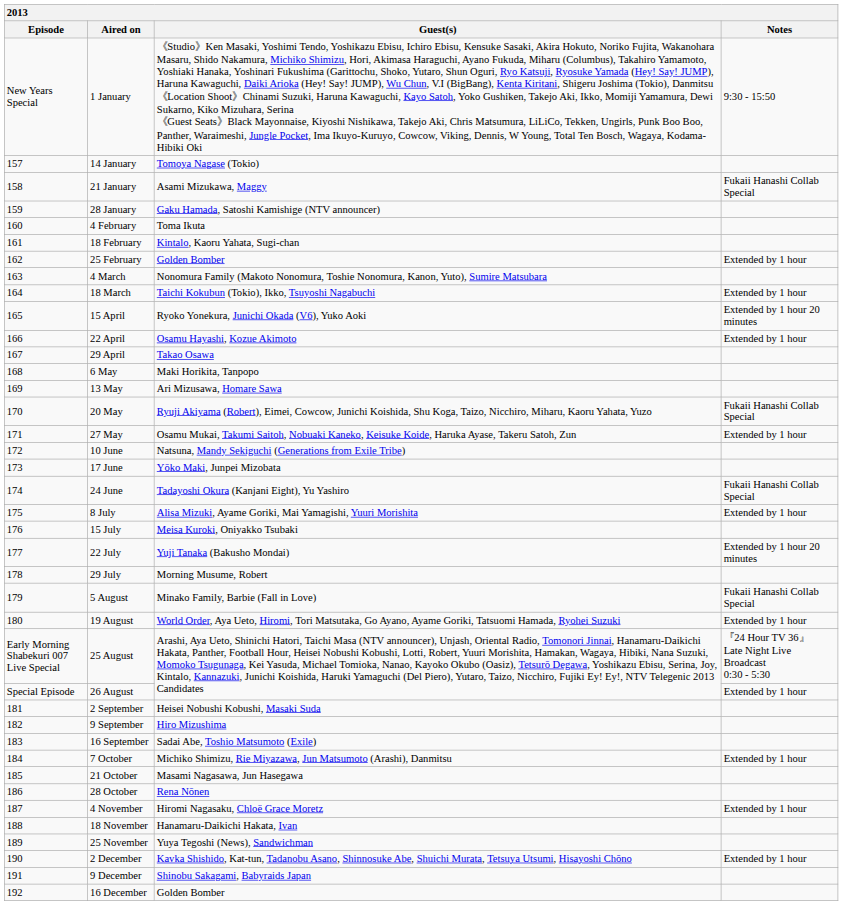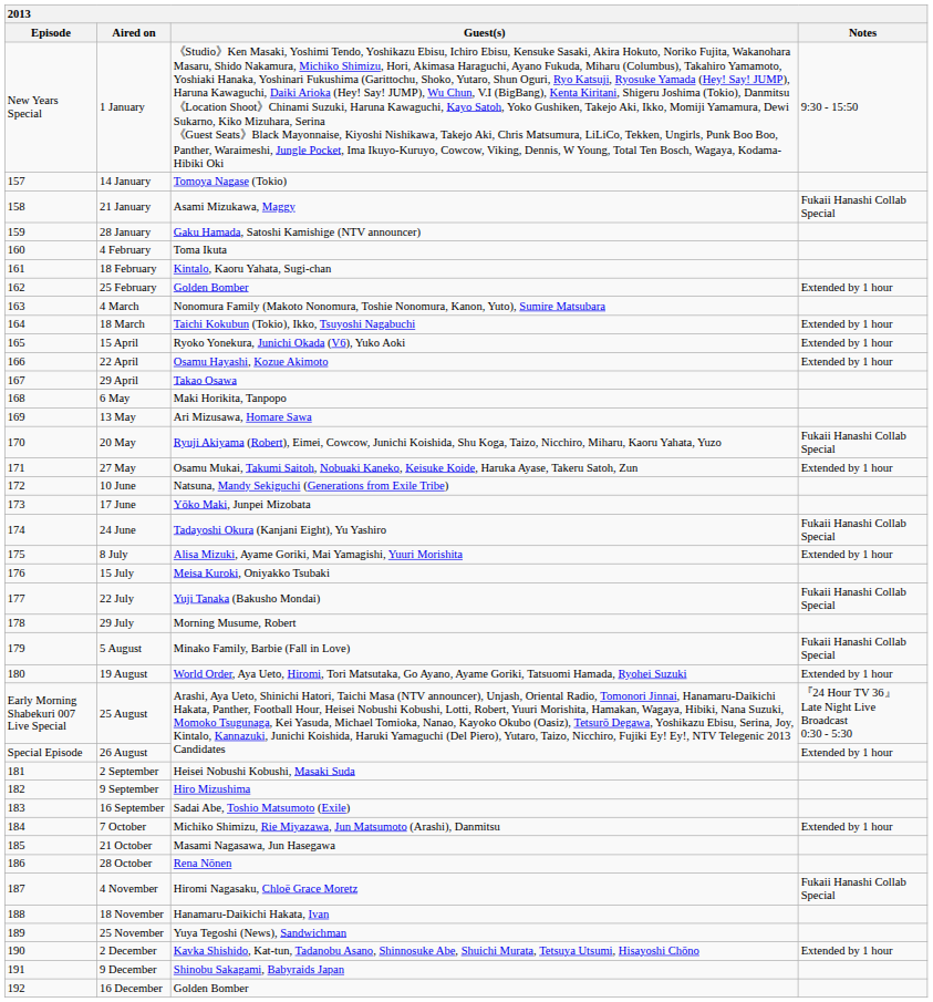 <table class="wikitable collapsible collapsed" style="width:100%">
 <tr>
 <th colspan="5" style="text-align:left">2013</th>
 </tr>
 <tr align="center">
 <th width="10%">Episode</th>
 <th width="8%">Aired on</th>
 <th width="68%">Guest(s)</th>
 <th width="14%">Notes</th>
 </tr>
 <tr align="left">
 <td>New Years Special</td>
 <td>1 January</td>
 <td>《Studio》Ken Masaki, Yoshimi Tendo, Yoshikazu Ebisu, Ichiro Ebisu, Kensuke Sasaki, Akira Hokuto, Noriko Fujita, Wakanohara Masaru, Shido Nakamura, <a href='#'>Michiko Shimizu</a>, Hori, Akimasa Haraguchi, Ayano Fukuda, Miharu (Columbus), Takahiro Yamamoto, Yoshiaki Hanaka, Yoshinari Fukushima (Garittochu, Shoko, Yutaro, Shun Oguri, <a href='#'>Ryo Katsuji</a>, <a href='#'>Ryosuke Yamada</a> (<a href='#'>Hey! Say! JUMP</a>), Haruna Kawaguchi, <a href='#'>Daiki Arioka</a> (Hey! Say! JUMP), <a href='#'>Wu Chun</a>, V.I (BigBang), <a href='#'>Kenta Kiritani</a>, Shigeru Joshima (Tokio), Danmitsu<br>《Location Shoot》Chinami Suzuki, Haruna Kawaguchi, <a href='#'>Kayo Satoh</a>, Yoko Gushiken, Takejo Aki, Ikko, Momiji Yamamura, Dewi Sukarno, Kiko Mizuhara, Serina<br>《Guest Seats》Black Mayonnaise, Kiyoshi Nishikawa, Takejo Aki, Chris Matsumura, LiLiCo, Tekken, Ungirls, Punk Boo Boo, Panther, Waraimeshi, <a href='#'>Jungle Pocket</a>, Ima Ikuyo-Kuruyo, Cowcow, Viking, Dennis, W Young, Total Ten Bosch, Wagaya, Kodama-Hibiki Oki</td>
 <td>9:30 - 15:50</td>
 </tr>
 <tr>
 <td>157</td>
 <td>14 January</td>
 <td><a href='#'>Tomoya Nagase</a> (Tokio)</td>
 <td></td>
 </tr>
 <tr>
 <td>158</td>
 <td>21 January</td>
 <td>Asami Mizukawa, <a href='#'>Maggy</a></td>
 <td>Fukaii Hanashi Collab Special</td>
 </tr>
 <tr>
 <td>159</td>
 <td>28 January</td>
 <td><a href='#'>Gaku Hamada</a>, Satoshi Kamishige (NTV announcer)</td>
 <td></td>
 </tr>
 <tr>
 <td>160</td>
 <td>4 February</td>
 <td>Toma Ikuta</td>
 <td></td>
 </tr>
 <tr>
 <td>161</td>
 <td>18 February</td>
 <td><a href='#'>Kintalo</a>, Kaoru Yahata, Sugi-chan</td>
 <td></td>
 </tr>
 <tr>
 <td>162</td>
 <td>25 February</td>
 <td><a href='#'>Golden Bomber</a></td>
 <td>Extended by 1 hour</td>
 </tr>
 <tr>
 <td>163</td>
 <td>4 March</td>
 <td>Nonomura Family (Makoto Nonomura, Toshie Nonomura, Kanon, Yuto), <a href='#'>Sumire Matsubara</a></td>
 <td></td>
 </tr>
 <tr>
 <td>164</td>
 <td>18 March</td>
 <td><a href='#'>Taichi Kokubun</a> (Tokio), Ikko, <a href='#'>Tsuyoshi Nagabuchi</a></td>
 <td>Extended by 1 hour</td>
 </tr>
 <tr>
 <td>165</td>
 <td>15 April</td>
 <td>Ryoko Yonekura, <a href='#'>Junichi Okada</a> (<a href='#'>V6</a>), Yuko Aoki</td>
-<td>Extended by 1 hour 20 minutes</td>
+<td>Extended by 1 hour</td>
 </tr>
 <tr>
 <td>166</td>
 <td>22 April</td>
 <td><a href='#'>Osamu Hayashi</a>, <a href='#'>Kozue Akimoto</a></td>
 <td>Extended by 1 hour</td>
 </tr>
 <tr>
 <td>167</td>
 <td>29 April</td>
 <td><a href='#'>Takao Osawa</a></td>
 <td></td>
 </tr>
 <tr>
 <td>168</td>
 <td>6 May</td>
 <td>Maki Horikita, Tanpopo</td>
 <td></td>
 </tr>
 <tr>
 <td>169</td>
 <td>13 May</td>
 <td>Ari Mizusawa, <a href='#'>Homare Sawa</a></td>
 <td></td>
 </tr>
 <tr>
 <td>170</td>
 <td>20 May</td>
 <td><a href='#'>Ryuji Akiyama</a> (<a href='#'>Robert</a>), Eimei, Cowcow, Junichi Koishida, Shu Koga, Taizo, Nicchiro, Miharu, Kaoru Yahata, Yuzo</td>
 <td>Fukaii Hanashi Collab Special</td>
 </tr>
 <tr>
 <td>171</td>
 <td>27 May</td>
 <td>Osamu Mukai, <a href='#'>Takumi Saitoh</a>, <a href='#'>Nobuaki Kaneko</a>, <a href='#'>Keisuke Koide</a>, Haruka Ayase, Takeru Satoh, Zun</td>
 <td>Extended by 1 hour</td>
 </tr>
 <tr>
 <td>172</td>
 <td>10 June</td>
 <td>Natsuna, <a href='#'>Mandy Sekiguchi</a> (<a href='#'>Generations from Exile Tribe</a>)</td>
 <td></td>
 </tr>
 <tr>
 <td>173</td>
 <td>17 June</td>
 <td><a href='#'>Yōko Maki</a>, Junpei Mizobata</td>
 <td></td>
 </tr>
 <tr>
 <td>174</td>
 <td>24 June</td>
 <td><a href='#'>Tadayoshi Okura</a> (Kanjani Eight), Yu Yashiro</td>
 <td>Fukaii Hanashi Collab Special</td>
 </tr>
 <tr>
 <td>175</td>
 <td>8 July</td>
 <td><a href='#'>Alisa Mizuki</a>, Ayame Goriki, Mai Yamagishi, <a href='#'>Yuuri Morishita</a></td>
 <td>Extended by 1 hour</td>
 </tr>
 <tr>
 <td>176</td>
 <td>15 July</td>
 <td><a href='#'>Meisa Kuroki</a>, Oniyakko Tsubaki</td>
 <td></td>
 </tr>
 <tr>
 <td>177</td>
 <td>22 July</td>
 <td><a href='#'>Yuji Tanaka</a> (Bakusho Mondai)</td>
-<td>Extended by 1 hour 20 minutes</td>
+<td>Fukaii Hanashi Collab Special</td>
 </tr>
 <tr>
 <td>178</td>
 <td>29 July</td>
 <td>Morning Musume, Robert</td>
 <td></td>
 </tr>
 <tr>
 <td>179</td>
 <td>5 August</td>
 <td>Minako Family, Barbie (Fall in Love)</td>
 <td>Fukaii Hanashi Collab Special</td>
 </tr>
 <tr>
 <td>180</td>
 <td>19 August</td>
 <td><a href='#'>World Order</a>, Aya Ueto, <a href='#'>Hiromi</a>, Tori Matsutaka, Go Ayano, Ayame Goriki, Tatsuomi Hamada, <a href='#'>Ryohei Suzuki</a></td>
 <td>Extended by 1 hour</td>
 </tr>
 <tr align="left">
 <td>Early Morning Shabekuri 007 Live Special</td>
 <td>25 August</td>
 <td rowspan="2">Arashi, Aya Ueto, Shinichi Hatori, Taichi Masa (NTV announcer), Unjash, Oriental Radio, <a href='#'>Tomonori Jinnai</a>, Hanamaru-Daikichi Hakata, Panther, Football Hour, Heisei Nobushi Kobushi, Lotti, Robert, Yuuri Morishita, Hamakan, Wagaya, Hibiki, Nana Suzuki, <a href='#'>Momoko Tsugunaga</a>, Kei Yasuda, Michael Tomioka, Nanao, Kayoko Okubo (Oasiz), <a href='#'>Tetsurō Degawa</a>, Yoshikazu Ebisu, Serina, Joy, Kintalo, <a href='#'>Kannazuki</a>, Junichi Koishida, Haruki Yamaguchi (Del Piero), Yutaro, Taizo, Nicchiro, Fujiki Ey! Ey!, NTV Telegenic 2013 Candidates</td>
 <td>『24 Hour TV 36』<br>Late Night Live Broadcast<br>0:30 - 5:30</td>
 </tr>
 <tr align="left">
 <td>Special Episode</td>
 <td>26 August</td>
 <td>Extended by 1 hour</td>
 </tr>
 <tr>
 <td>181</td>
 <td>2 September</td>
 <td>Heisei Nobushi Kobushi, <a href='#'>Masaki Suda</a></td>
 <td></td>
 </tr>
 <tr>
 <td>182</td>
 <td>9 September</td>
 <td><a href='#'>Hiro Mizushima</a></td>
 <td></td>
 </tr>
 <tr>
 <td>183</td>
 <td>16 September</td>
 <td>Sadai Abe, <a href='#'>Toshio Matsumoto</a> (<a href='#'>Exile</a>)</td>
 <td></td>
 </tr>
 <tr>
 <td>184</td>
 <td>7 October</td>
 <td>Michiko Shimizu, <a href='#'>Rie Miyazawa</a>, <a href='#'>Jun Matsumoto</a> (Arashi), Danmitsu</td>
 <td>Extended by 1 hour</td>
 </tr>
 <tr align="left">
 <td>185</td>
 <td>21 October</td>
 <td>Masami Nagasawa, Jun Hasegawa</td>
 <td></td>
 </tr>
 <tr align="left">
 <td>186</td>
 <td>28 October</td>
 <td><a href='#'>Rena Nōnen</a></td>
 <td></td>
 </tr>
 <tr>
 <td>187</td>
 <td>4 November</td>
 <td>Hiromi Nagasaku, <a href='#'>Chloë Grace Moretz</a></td>
-<td>Extended by 1 hour</td>
+<td>Fukaii Hanashi Collab Special</td>
 </tr>
 <tr>
 <td>188</td>
 <td>18 November</td>
 <td>Hanamaru-Daikichi Hakata, <a href='#'>Ivan</a></td>
 <td></td>
 </tr>
 <tr>
 <td>189</td>
 <td>25 November</td>
 <td>Yuya Tegoshi (News), <a href='#'>Sandwichman</a></td>
 <td></td>
 </tr>
 <tr>
 <td>190</td>
 <td>2 December</td>
 <td><a href='#'>Kavka Shishido</a>, Kat-tun, <a href='#'>Tadanobu Asano</a>, <a href='#'>Shinnosuke Abe</a>, <a href='#'>Shuichi Murata</a>, <a href='#'>Tetsuya Utsumi</a>, <a href='#'>Hisayoshi Chōno</a></td>
 <td>Extended by 1 hour</td>
 </tr>
 <tr align="left">
 <td>191</td>
 <td>9 December</td>
 <td><a href='#'>Shinobu Sakagami</a>, <a href='#'>Babyraids Japan</a></td>
 <td></td>
 </tr>
 <tr>
 <td>192</td>
 <td>16 December</td>
 <td>Golden Bomber</td>
 <td></td>
 </tr>
 </table>
